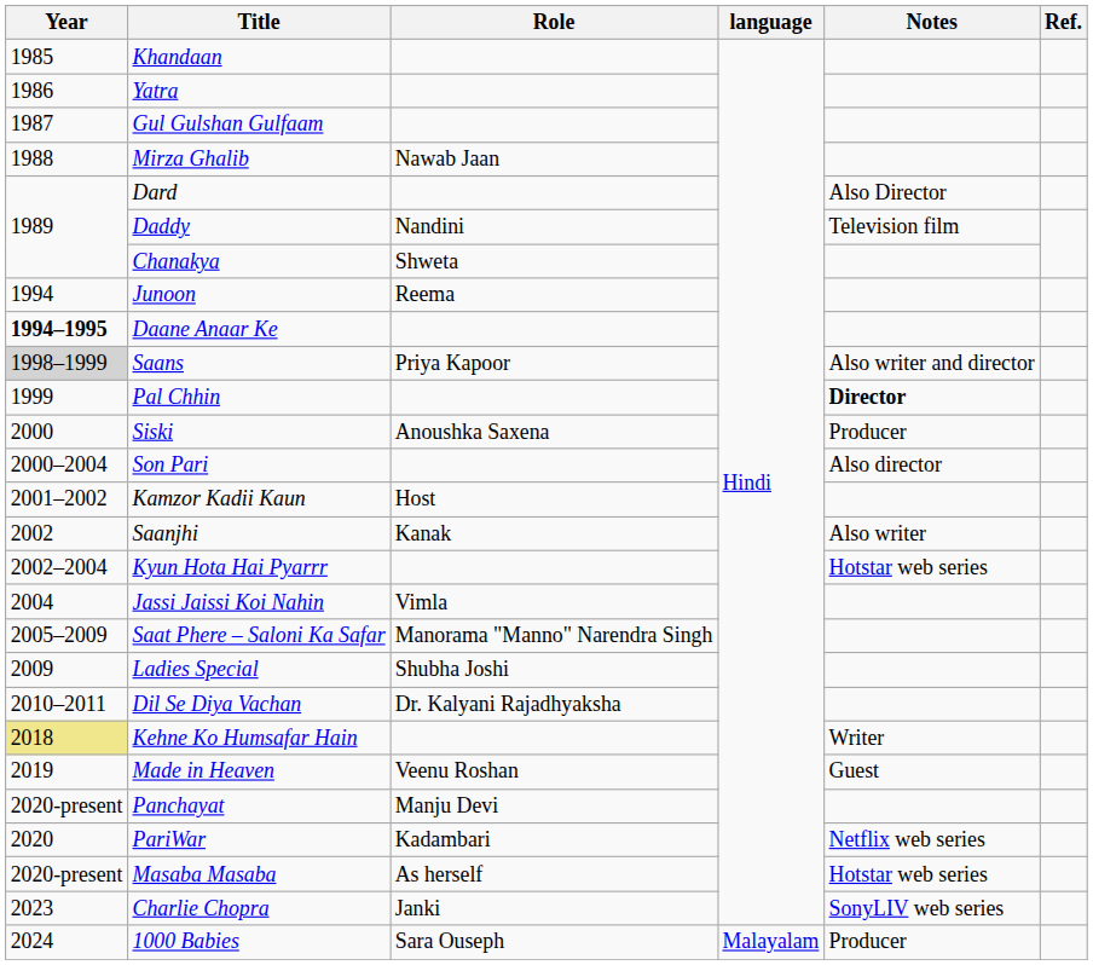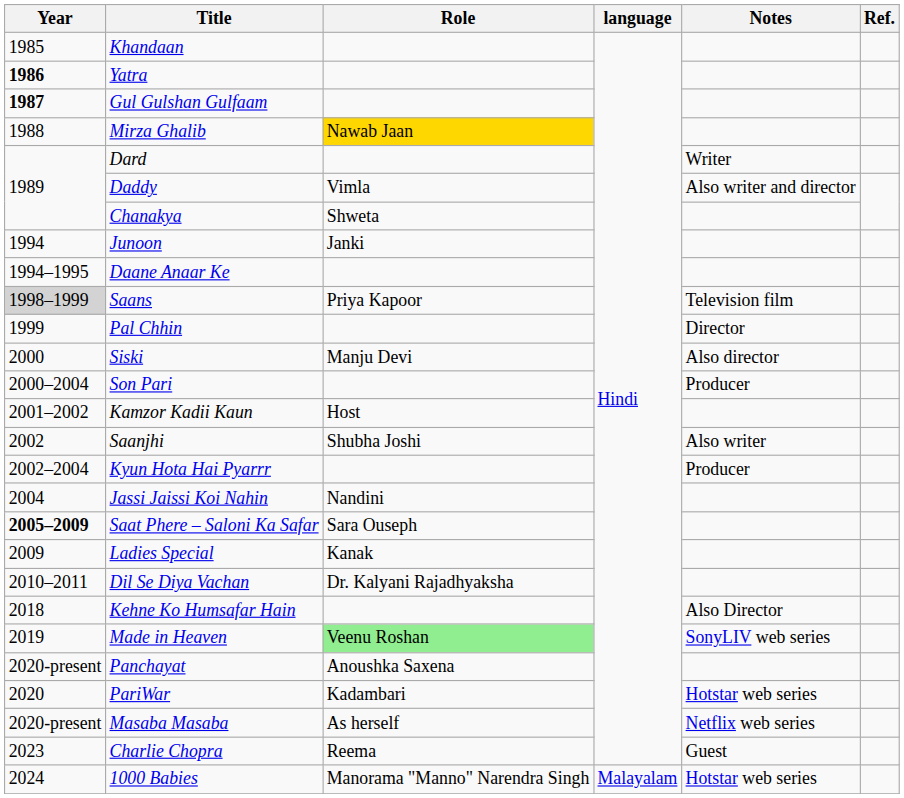 <table class="wikitable sortable plainrowheaders">
 <tr style="text-align:center;">
 <th scope="col">Year</th>
 <th scope="col">Title</th>
 <th scope="col">Role</th>
 <th scope="col">language</th>
 <th scope="col">Notes</th>
 <th scope="col" class="unsortable">Ref.</th>
 </tr>
 <tr>
 <td>1985</td>
 <td><em><a href='#'>Khandaan</a></em></td>
 <td></td>
 <td Rowspan=26><a href='#'>Hindi</a></td>
 <td></td>
 <td></td>
 </tr>
 <tr>
-<td>1986</td>
+<td><strong>1986</strong></td>
 <td><em><a href='#'>Yatra</a></em></td>
 <td></td>
 <td></td>
 <td></td>
 </tr>
 <tr>
-<td>1987</td>
+<td><strong>1987</strong></td>
 <td><em><a href='#'>Gul Gulshan Gulfaam</a></em></td>
 <td></td>
 <td></td>
 <td></td>
 </tr>
 <tr>
 <td>1988</td>
 <td><em><a href='#'>Mirza Ghalib</a></em></td>
-<td>Nawab Jaan</td>
+<td style="background: gold;">Nawab Jaan</td>
 <td></td>
 <td></td>
 </tr>
 <tr>
 <td rowspan="3">1989</td>
 <td><em>Dard</em></td>
 <td></td>
-<td>Also Director</td>
+<td>Writer</td>
 <td></td>
 </tr>
 <tr>
 <td><em><a href='#'>Daddy</a></em></td>
-<td>Nandini</td>
-<td>Television film</td>
+<td>Vimla</td>
+<td>Also writer and director</td>
 </tr>
 <tr>
 <td><em><a href='#'>Chanakya</a></em></td>
 <td>Shweta</td>
 <td></td>
 </tr>
 <tr>
 <td>1994</td>
 <td><em><a href='#'>Junoon</a></em></td>
-<td>Reema</td>
+<td>Janki</td>
 <td></td>
 <td></td>
 </tr>
 <tr>
-<td><strong>1994–1995</strong></td>
+<td>1994–1995</td>
 <td><em><a href='#'>Daane Anaar Ke</a></em></td>
 <td></td>
 <td></td>
 <td></td>
 </tr>
 <tr>
 <td style="background: lightgrey;">1998–1999</td>
 <td><em><a href='#'>Saans</a></em></td>
 <td>Priya Kapoor</td>
-<td>Also writer and director</td>
+<td>Television film</td>
 <td></td>
 </tr>
 <tr>
 <td>1999</td>
 <td><em><a href='#'>Pal Chhin</a></em></td>
 <td></td>
-<td><strong>Director</strong></td>
+<td>Director</td>
 <td></td>
 </tr>
 <tr>
 <td>2000</td>
 <td><em><a href='#'>Siski</a></em></td>
-<td>Anoushka Saxena</td>
-<td>Producer</td>
+<td>Manju Devi</td>
+<td>Also director</td>
 <td></td>
 </tr>
 <tr>
 <td>2000–2004</td>
 <td><em><a href='#'>Son Pari</a></em></td>
 <td></td>
-<td>Also director</td>
+<td>Producer</td>
 <td></td>
 </tr>
 <tr>
 <td>2001–2002</td>
 <td><em>Kamzor Kadii Kaun</em></td>
 <td>Host</td>
 <td></td>
 <td></td>
 </tr>
 <tr>
 <td>2002</td>
 <td><em>Saanjhi</em></td>
-<td>Kanak</td>
+<td>Shubha Joshi</td>
 <td>Also writer</td>
 <td></td>
 </tr>
 <tr>
 <td>2002–2004</td>
 <td><em><a href='#'>Kyun Hota Hai Pyarrr</a></em></td>
 <td></td>
-<td><a href='#'>Hotstar</a> web series</td>
+<td>Producer</td>
 <td></td>
 </tr>
 <tr>
 <td>2004</td>
 <td><em><a href='#'>Jassi Jaissi Koi Nahin</a></em></td>
-<td>Vimla</td>
+<td>Nandini</td>
 <td></td>
 <td></td>
 </tr>
 <tr>
-<td>2005–2009</td>
+<td><strong>2005–2009</strong></td>
 <td><em><a href='#'>Saat Phere – Saloni Ka Safar</a></em></td>
-<td>Manorama "Manno" Narendra Singh</td>
+<td>Sara Ouseph</td>
 <td></td>
 <td></td>
 </tr>
 <tr>
 <td>2009</td>
 <td><em><a href='#'>Ladies Special</a></em></td>
-<td>Shubha Joshi</td>
+<td>Kanak</td>
 <td></td>
 <td></td>
 </tr>
 <tr>
 <td>2010–2011</td>
 <td><em><a href='#'>Dil Se Diya Vachan</a></em></td>
 <td>Dr. Kalyani Rajadhyaksha</td>
 <td></td>
 <td></td>
 </tr>
 <tr>
-<td style="background: khaki;">2018</td>
+<td>2018</td>
 <td><em><a href='#'>Kehne Ko Humsafar Hain</a></em></td>
 <td></td>
-<td>Writer</td>
+<td>Also Director</td>
 <td></td>
 </tr>
 <tr>
 <td>2019</td>
 <td><em><a href='#'>Made in Heaven</a></em></td>
-<td>Veenu Roshan</td>
-<td>Guest</td>
+<td style="background: lightgreen;">Veenu Roshan</td>
+<td><a href='#'>SonyLIV</a> web series</td>
 <td></td>
 </tr>
 <tr>
 <td>2020-present</td>
 <td><em><a href='#'>Panchayat</a></em></td>
-<td>Manju Devi</td>
+<td>Anoushka Saxena</td>
 <td></td>
 <td></td>
 </tr>
 <tr>
 <td>2020</td>
 <td><em><a href='#'>PariWar</a></em></td>
 <td>Kadambari</td>
-<td><a href='#'>Netflix</a> web series</td>
+<td><a href='#'>Hotstar</a> web series</td>
 <td></td>
 </tr>
 <tr>
 <td>2020-present</td>
 <td><em><a href='#'>Masaba Masaba</a></em></td>
 <td>As herself</td>
-<td><a href='#'>Hotstar</a> web series</td>
+<td><a href='#'>Netflix</a> web series</td>
 <td></td>
 </tr>
 <tr>
 <td>2023</td>
 <td><em><a href='#'>Charlie Chopra</a></em></td>
-<td>Janki</td>
-<td><a href='#'>SonyLIV</a> web series</td>
+<td>Reema</td>
+<td>Guest</td>
 <td></td>
 </tr>
 <tr>
 <td>2024</td>
 <td><em><a href='#'>1000 Babies</a></em></td>
-<td>Sara Ouseph</td>
+<td>Manorama "Manno" Narendra Singh</td>
 <td><a href='#'>Malayalam</a></td>
-<td>Producer</td>
+<td><a href='#'>Hotstar</a> web series</td>
 <td></td>
 </tr>
 </table>
